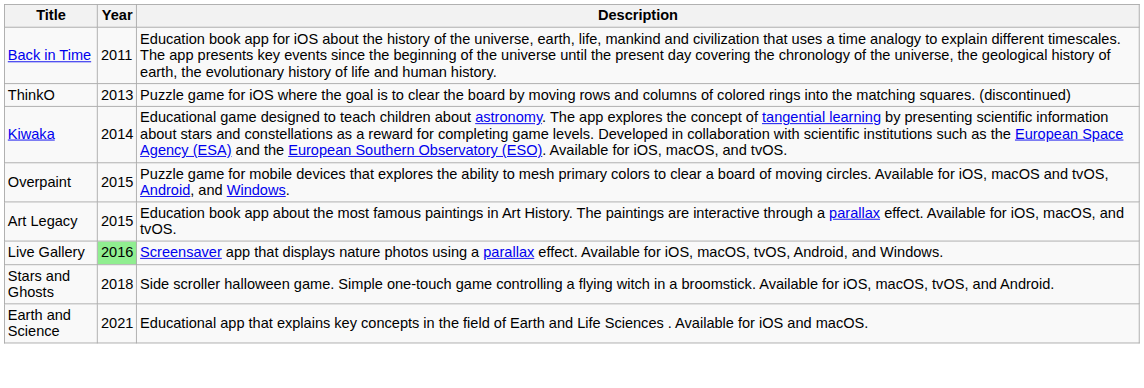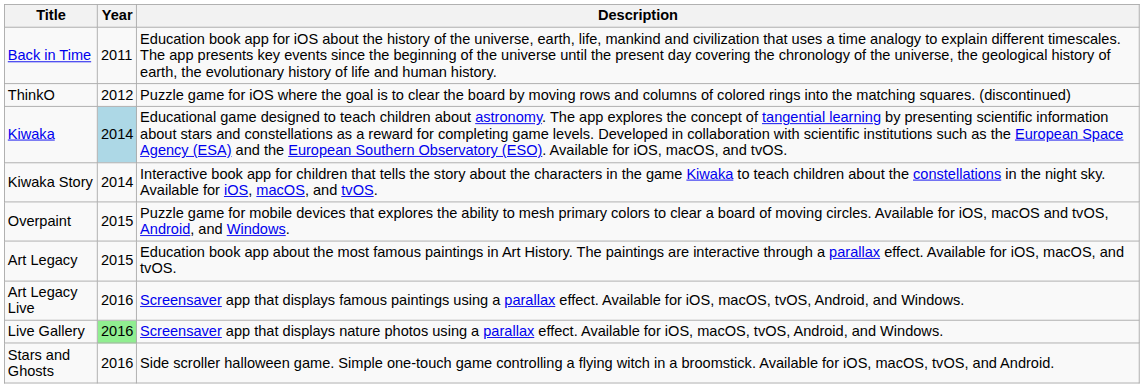 <table class="wikitable sortable">
 <tr>
 <th scope="col" style="width: 95px;">Title</th>
 <th scope="col">Year</th>
 <th scope="col">Description</th>
 </tr>
 <tr>
 <td><a href='#'>Back in Time</a></td>
 <td>2011</td>
 <td>Education book app for iOS about the history of the universe, earth, life, mankind and civilization that uses a time analogy to explain different timescales. The app presents key events since the beginning of the universe until the present day covering the chronology of the universe, the geological history of earth, the evolutionary history of life and human history.</td>
 </tr>
 <tr>
 <td>ThinkO</td>
-<td>2013</td>
+<td>2012</td>
 <td>Puzzle game for iOS where the goal is to clear the board by moving rows and columns of colored rings into the matching squares. (discontinued)</td>
 </tr>
 <tr>
 <td><a href='#'>Kiwaka</a></td>
+<td style="background: lightblue;">2014</td>
+<td>Educational game designed to teach children about <a href='#'>astronomy</a>. The app explores the concept of <a href='#'>tangential learning</a> by presenting scientific information about stars and constellations as a reward for completing game levels. Developed in collaboration with  scientific institutions such as the <a href='#'>European Space Agency (ESA)</a> and the <a href='#'>European Southern Observatory (ESO)</a>. Available for iOS, macOS, and tvOS.</td>
+</tr>
+<tr>
+<td>Kiwaka Story</td>
 <td>2014</td>
-<td>Educational game designed to teach children about <a href='#'>astronomy</a>. The app explores the concept of <a href='#'>tangential learning</a> by presenting scientific information about stars and constellations as a reward for completing game levels. Developed in collaboration with  scientific institutions such as the <a href='#'>European Space Agency (ESA)</a> and the <a href='#'>European Southern Observatory (ESO)</a>. Available for iOS, macOS, and tvOS.</td>
+<td>Interactive book app for children that tells the story about the characters in the game <a href='#'>Kiwaka</a> to teach children about the <a href='#'>constellations</a> in the night sky. Available for <a href='#'>iOS</a>, <a href='#'>macOS</a>, and <a href='#'>tvOS</a>.</td>
 </tr>
 <tr>
 <td>Overpaint</td>
 <td>2015</td>
 <td>Puzzle game for mobile devices that explores the ability to mesh primary colors to clear a board of moving circles. Available for iOS, macOS and tvOS, <a href='#'>Android</a>, and <a href='#'>Windows</a>.</td>
 </tr>
 <tr>
 <td>Art Legacy</td>
 <td>2015</td>
 <td>Education book app about the most famous paintings in Art History. The paintings are interactive through a <a href='#'>parallax</a> effect. Available for iOS, macOS, and tvOS.</td>
 </tr>
 <tr>
+<td>Art Legacy Live</td>
+<td>2016</td>
+<td><a href='#'>Screensaver</a> app that displays famous paintings using a <a href='#'>parallax</a> effect. Available for iOS, macOS, tvOS, Android, and Windows.</td>
+</tr>
+<tr>
 <td>Live Gallery</td>
 <td style="background: lightgreen;">2016</td>
 <td><a href='#'>Screensaver</a> app that displays nature photos using a <a href='#'>parallax</a> effect. Available for iOS, macOS, tvOS, Android, and Windows.</td>
 </tr>
 <tr>
 <td>Stars and Ghosts</td>
-<td>2018</td>
+<td>2016</td>
 <td>Side scroller halloween game. Simple one-touch game controlling a flying witch in a broomstick. Available for iOS, macOS, tvOS, and Android.</td>
 </tr>
-<tr>
-<td>Earth and Science</td>
-<td>2021</td>
-<td>Educational app that explains key concepts in the field of Earth and Life Sciences . Available for iOS and macOS.</td>
-</tr>
 </table>
